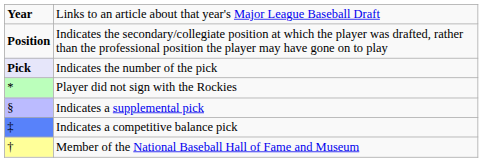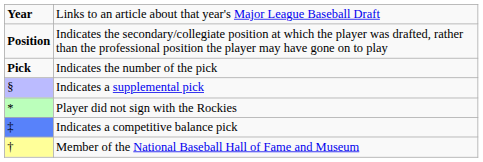 <table class="wikitable" border="1">
 <tr>
 <td><strong>Year</strong></td>
 <td>Links to an article about that year's <a href='#'>Major League Baseball Draft</a></td>
 </tr>
 <tr>
 <td><strong>Position</strong></td>
 <td>Indicates the secondary/collegiate position at which the player was drafted, rather than the professional position the player may have gone on to play</td>
 </tr>
 <tr>
-<td style="background: lavender;"><strong>Pick</strong></td>
+<td><strong>Pick</strong></td>
 <td>Indicates the number of the pick</td>
+</tr>
+<tr>
+<td bgcolor="#bbbbff">§</td>
+<td>Indicates a <a href='#'>supplemental pick</a></td>
 </tr>
 <tr>
 <td bgcolor="#bbffbb">*</td>
 <td>Player did not sign with the Rockies</td>
-</tr>
-<tr>
-<td bgcolor="#bbbbff">§</td>
-<td>Indicates a <a href='#'>supplemental pick</a></td>
 </tr>
 <tr>
 <td bgcolor="#5882FA">‡</td>
 <td>Indicates a competitive balance pick</td>
 </tr>
 <tr>
 <td bgcolor="#FFFF99">†</td>
 <td>Member of the <a href='#'>National Baseball Hall of Fame and Museum</a></td>
 </tr>
 </table>
